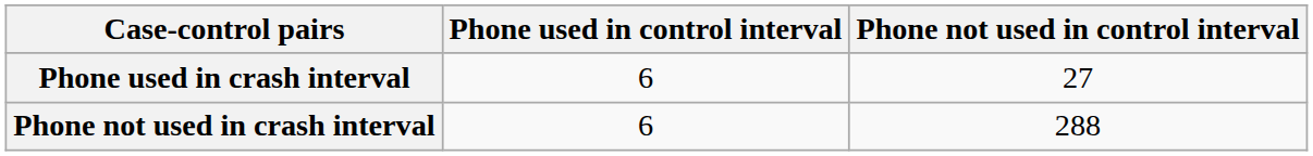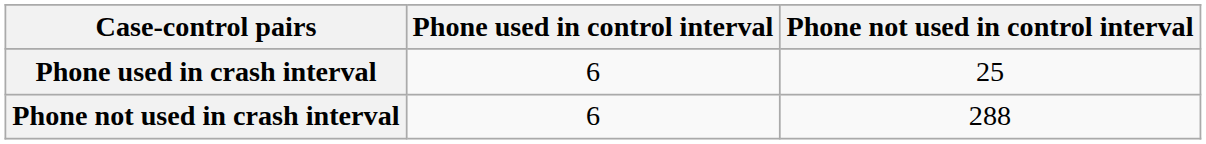 <table class="wikitable" style="text-align:center; margin:1em auto;">
 <tr>
 <th>Case-control pairs</th>
 <th>Phone used in control interval</th>
 <th>Phone not used in control interval</th>
 </tr>
 <tr>
 <th>Phone used in crash interval</th>
 <td>6</td>
-<td>27</td>
+<td>25</td>
 </tr>
 <tr>
 <th>Phone not used in crash interval</th>
 <td>6</td>
 <td>288</td>
 </tr>
 </table>
